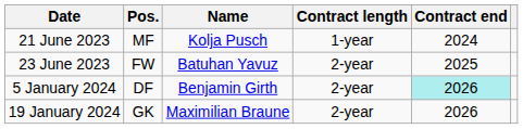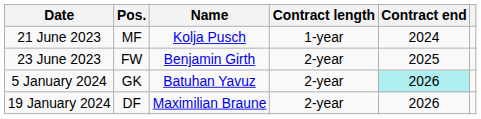 <table class="wikitable" style="font-size:95%;text-align:center">
 <tr>
 <th>Date</th>
 <th>Pos.</th>
 <th>Name</th>
 <th>Contract length</th>
 <th>Contract end</th>
 <th></th>
 </tr>
 <tr>
 <td>21 June 2023</td>
 <td>MF</td>
 <td><a href='#'>Kolja Pusch</a></td>
 <td>1-year</td>
 <td>2024</td>
 <td></td>
 </tr>
 <tr>
 <td>23 June 2023</td>
 <td>FW</td>
-<td><a href='#'>Batuhan Yavuz</a></td>
+<td><a href='#'>Benjamin Girth</a></td>
 <td>2-year</td>
 <td>2025</td>
 <td></td>
 </tr>
 <tr>
 <td>5 January 2024</td>
-<td>DF</td>
-<td><a href='#'>Benjamin Girth</a></td>
+<td>GK</td>
+<td><a href='#'>Batuhan Yavuz</a></td>
 <td>2-year</td>
 <td style="background: paleturquoise;">2026</td>
 <td></td>
 </tr>
 <tr>
 <td>19 January 2024</td>
-<td>GK</td>
+<td>DF</td>
 <td><a href='#'>Maximilian Braune</a></td>
 <td>2-year</td>
 <td>2026</td>
 <td></td>
 </tr>
 </table>
